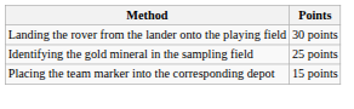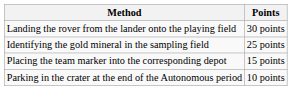 <table class="wikitable">
 <tr>
 <th>Method</th>
 <th>Points</th>
 </tr>
 <tr>
 <td>Landing the rover from the lander onto the playing field</td>
 <td>30 points</td>
 </tr>
 <tr>
 <td>Identifying the gold mineral in the sampling field</td>
 <td>25 points</td>
 </tr>
 <tr>
 <td>Placing the team marker into the corresponding depot</td>
 <td>15 points</td>
 </tr>
+<tr>
+<td>Parking in the crater at the end of the Autonomous period</td>
+<td>10 points</td>
+</tr>
 </table>
